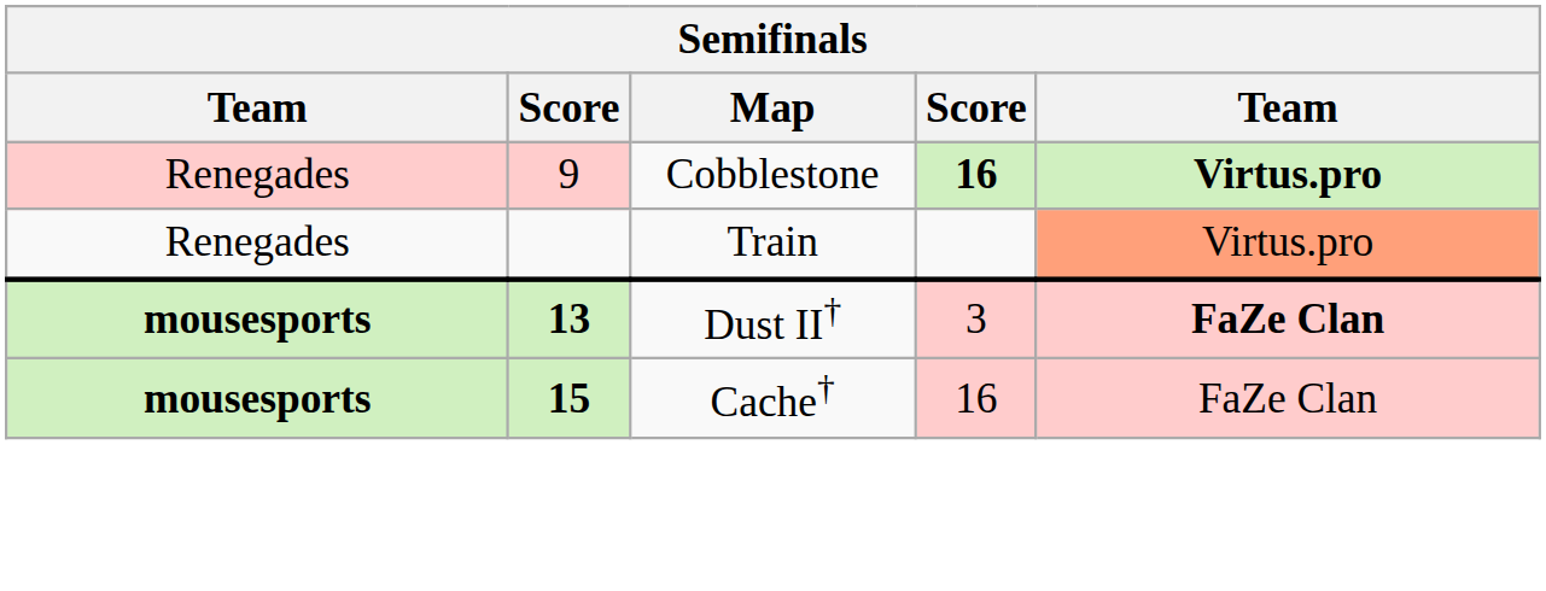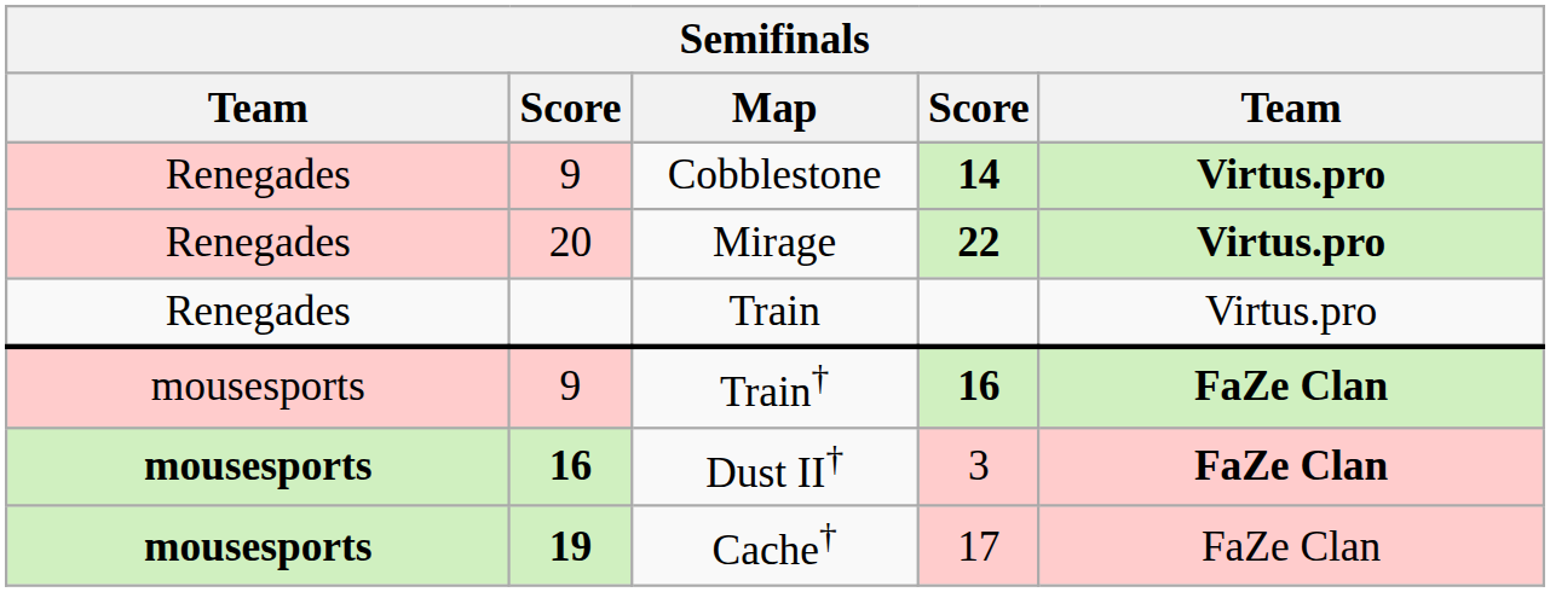 <table class="wikitable" style="text-align: center;">
 <tr>
 <th colspan=5>Semifinals</th>
 </tr>
 <tr>
 <th width="181px">Team</th>
 <th width="20px">Score</th>
 <th width="100px">Map</th>
 <th width="20px">Score</th>
 <th width="181px">Team</th>
 </tr>
 <tr>
 <td style="background: #FFCCCC;">Renegades</td>
 <td style="background: #FFCCCC;">9</td>
 <td>Cobblestone</td>
-<td style="background: #D0F0C0;"><strong>16</strong></td>
+<td style="background: #D0F0C0;"><strong>14</strong></td>
+<td style="background: #D0F0C0;"><strong>Virtus.pro</strong></td>
+</tr>
+<tr>
+<td style="background: #FFCCCC;">Renegades</td>
+<td style="background: #FFCCCC;">20</td>
+<td>Mirage</td>
+<td style="background: #D0F0C0;"><strong>22</strong></td>
 <td style="background: #D0F0C0;"><strong>Virtus.pro</strong></td>
 </tr>
 <tr style="text-align:center;border-width:0 0 2px 0; border-style:solid;border-color:black;">
 <td>Renegades</td>
 <td></td>
 <td>Train</td>
 <td></td>
-<td style="background: lightsalmon;">Virtus.pro</td>
+<td>Virtus.pro</td>
+</tr>
+<tr>
+<td style="background: #FFCCCC;">mousesports</td>
+<td style="background: #FFCCCC;">9</td>
+<td>Train<sup>†</sup></td>
+<td style="background: #D0F0C0;"><strong>16</strong></td>
+<td style="background: #D0F0C0;"><strong>FaZe Clan</strong></td>
 </tr>
 <tr>
 <td style="background: #D0F0C0;"><strong>mousesports</strong></td>
-<td style="background: #D0F0C0;"><strong>13</strong></td>
+<td style="background: #D0F0C0;"><strong>16</strong></td>
 <td>Dust II<sup>†</sup></td>
 <td style="background: #FFCCCC;">3</td>
 <td style="background: #FFCCCC;"><strong>FaZe Clan</strong></td>
 </tr>
 <tr>
 <td style="background: #D0F0C0;"><strong>mousesports</strong></td>
-<td style="background: #D0F0C0;"><strong>15</strong></td>
+<td style="background: #D0F0C0;"><strong>19</strong></td>
 <td>Cache<sup>†</sup></td>
-<td style="background: #FFCCCC;">16</td>
+<td style="background: #FFCCCC;">17</td>
 <td style="background: #FFCCCC;">FaZe Clan</td>
 </tr>
 </table>
